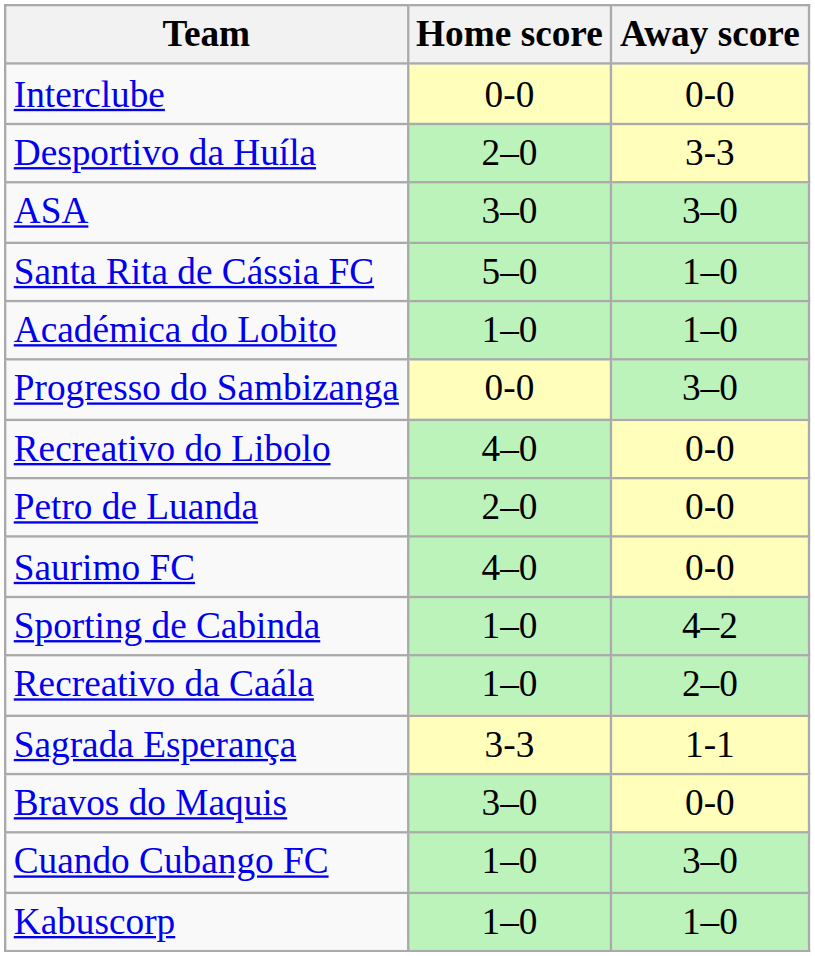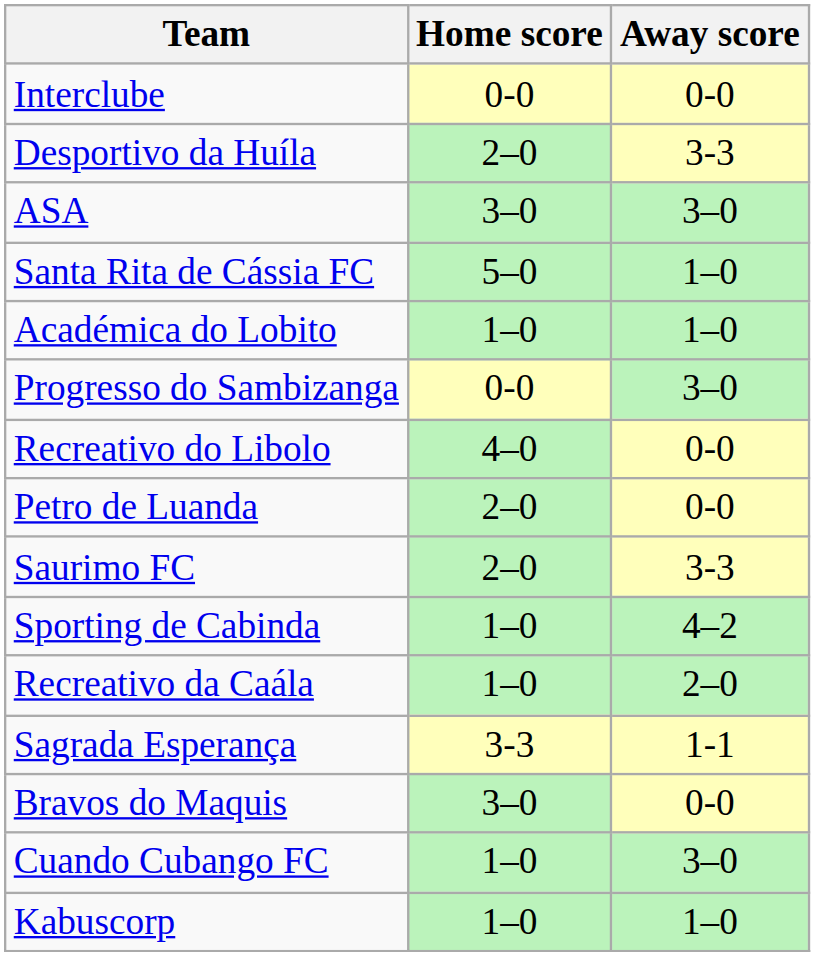 <table class="wikitable" style="text-align: center;">
 <tr>
 <th>Team</th>
 <th>Home score</th>
 <th>Away score</th>
 </tr>
 <tr>
 <td align="left"><a href='#'>Interclube</a></td>
 <td bgcolor=#ffffbb>0-0</td>
 <td bgcolor=#ffffbb>0-0</td>
 </tr>
 <tr>
 <td align="left"><a href='#'>Desportivo da Huíla</a></td>
 <td bgcolor=#bbf3bb>2–0</td>
 <td bgcolor=#ffffbb>3-3</td>
 </tr>
 <tr>
 <td align="left"><a href='#'>ASA</a></td>
 <td bgcolor=#bbf3bb>3–0</td>
 <td bgcolor=#bbf3bb>3–0</td>
 </tr>
 <tr>
 <td align="left"><a href='#'>Santa Rita de Cássia FC</a></td>
 <td bgcolor=#bbf3bb>5–0</td>
 <td bgcolor=#bbf3bb>1–0</td>
 </tr>
 <tr>
 <td align="left"><a href='#'>Académica do Lobito</a></td>
 <td bgcolor=#bbf3bb>1–0</td>
 <td bgcolor=#bbf3bb>1–0</td>
 </tr>
 <tr>
 <td align="left"><a href='#'>Progresso do Sambizanga</a></td>
 <td bgcolor=#ffffbb>0-0</td>
 <td bgcolor=#bbf3bb>3–0</td>
 </tr>
 <tr>
 <td align="left"><a href='#'>Recreativo do Libolo</a></td>
 <td bgcolor=#bbf3bb>4–0</td>
 <td bgcolor=#ffffbb>0-0</td>
 </tr>
 <tr>
 <td align="left"><a href='#'>Petro de Luanda</a></td>
 <td bgcolor=#bbf3bb>2–0</td>
 <td bgcolor=#ffffbb>0-0</td>
 </tr>
 <tr>
 <td align="left"><a href='#'>Saurimo FC</a></td>
-<td bgcolor=#bbf3bb>4–0</td>
-<td bgcolor=#ffffbb>0-0</td>
+<td bgcolor=#bbf3bb>2–0</td>
+<td bgcolor=#ffffbb>3-3</td>
 </tr>
 <tr>
 <td align="left"><a href='#'>Sporting de Cabinda</a></td>
 <td bgcolor=#bbf3bb>1–0</td>
 <td bgcolor=#bbf3bb>4–2</td>
 </tr>
 <tr>
 <td align="left"><a href='#'>Recreativo da Caála</a></td>
 <td bgcolor=#bbf3bb>1–0</td>
 <td bgcolor=#bbf3bb>2–0</td>
 </tr>
 <tr>
 <td align="left"><a href='#'>Sagrada Esperança</a></td>
 <td bgcolor=#ffffbb>3-3</td>
 <td bgcolor=#ffffbb>1-1</td>
 </tr>
 <tr>
 <td align="left"><a href='#'>Bravos do Maquis</a></td>
 <td bgcolor=#bbf3bb>3–0</td>
 <td bgcolor=#ffffbb>0-0</td>
 </tr>
 <tr>
 <td align="left"><a href='#'>Cuando Cubango FC</a></td>
 <td bgcolor=#bbf3bb>1–0</td>
 <td bgcolor=#bbf3bb>3–0</td>
 </tr>
 <tr>
 <td align="left"><a href='#'>Kabuscorp</a></td>
 <td bgcolor=#bbf3bb>1–0</td>
 <td bgcolor=#bbf3bb>1–0</td>
 </tr>
 <tr>
 </tr>
 </table>
